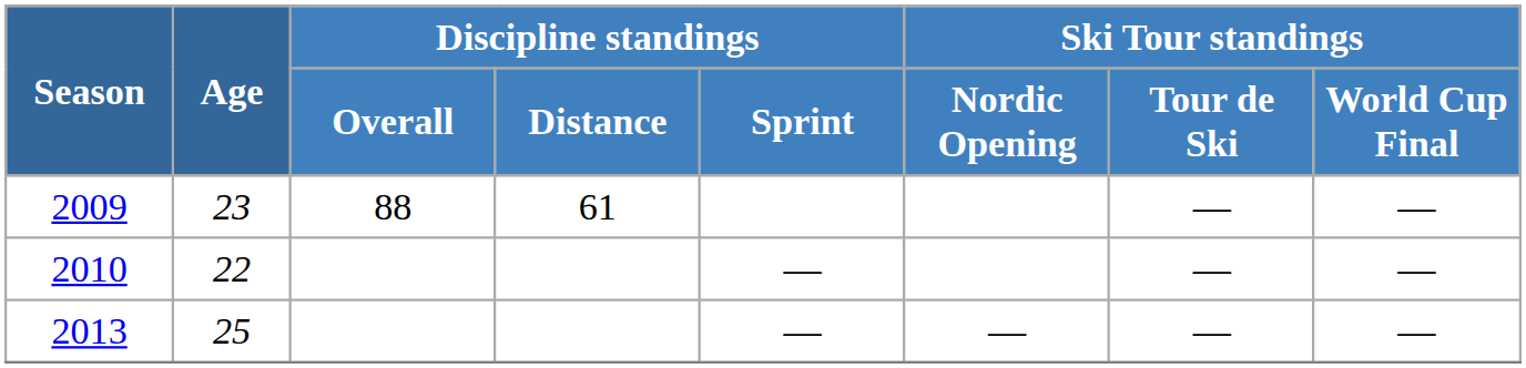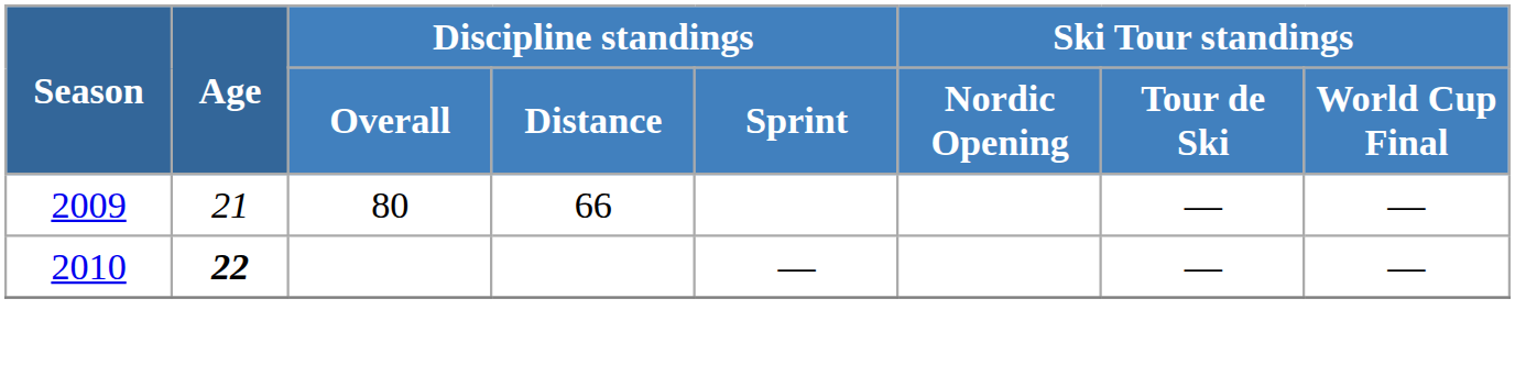 <table class="wikitable" style="font-size:95%; text-align:center; border:grey solid 1px; border-collapse:collapse; background:#ffffff;">
 <tr>
 <th style="background-color:#369; color:white; width:60px;" rowspan="2"> Season </th>
 <th style="background-color:#369; color:white; width:40px;" rowspan="2"> Age </th>
 <th style="background-color:#4180be; color:white;" colspan="3">Discipline standings</th>
 <th style="background-color:#4180be; color:white;" colspan="3">Ski Tour standings</th>
 </tr>
 <tr>
 <th style="background-color:#4180be; color:white; width:75px;">Overall</th>
 <th style="background-color:#4180be; color:white; width:75px;">Distance</th>
 <th style="background-color:#4180be; color:white; width:75px;">Sprint</th>
 <th style="background-color:#4180be; color:white; width:75px;">Nordic<br>Opening</th>
 <th style="background-color:#4180be; color:white; width:75px;">Tour de<br>Ski</th>
 <th style="background-color:#4180be; color:white; width:75px;">World Cup<br>Final</th>
 </tr>
 <tr>
 <td><a href='#'>2009</a></td>
-<td><em>23</em></td>
-<td>88</td>
-<td>61</td>
+<td><em>21</em></td>
+<td>80</td>
+<td>66</td>
 <td></td>
 <td></td>
 <td>—</td>
 <td>—</td>
 </tr>
 <tr>
 <td><a href='#'>2010</a></td>
-<td><em>22</em></td>
+<td><strong><em>22</em></strong></td>
 <td></td>
 <td></td>
 <td>—</td>
 <td></td>
 <td>—</td>
 <td>—</td>
 </tr>
 <tr>
-<td><a href='#'>2013</a></td>
-<td><em>25</em></td>
-<td></td>
-<td></td>
-<td>—</td>
-<td>—</td>
-<td>—</td>
-<td>—</td>
-</tr>
-<tr>
 </tr>
 </table>
